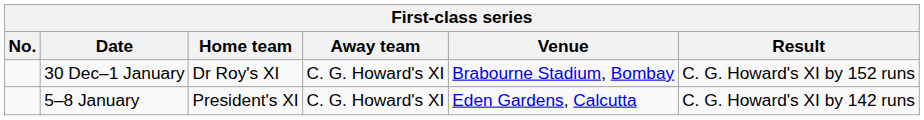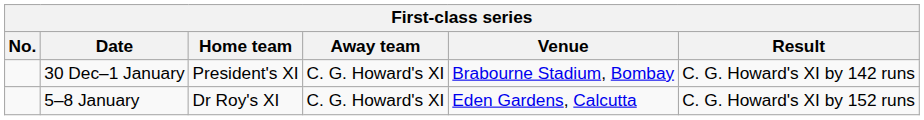 <table class="wikitable">
 <tr>
 <th colspan="9">First-class series</th>
 </tr>
 <tr>
 <th>No.</th>
 <th>Date</th>
 <th>Home team</th>
 <th>Away team</th>
 <th>Venue</th>
 <th>Result</th>
 </tr>
 <tr>
 <td></td>
 <td>30 Dec–1 January</td>
-<td>Dr Roy's XI</td>
+<td>President's XI</td>
 <td>C. G. Howard's XI</td>
 <td><a href='#'>Brabourne Stadium</a>, <a href='#'>Bombay</a></td>
-<td>C. G. Howard's XI by 152 runs</td>
+<td>C. G. Howard's XI by 142 runs</td>
 </tr>
 <tr>
 <td></td>
 <td>5–8 January</td>
-<td>President's XI</td>
+<td>Dr Roy's XI</td>
 <td>C. G. Howard's XI</td>
 <td><a href='#'>Eden Gardens</a>, <a href='#'>Calcutta</a></td>
-<td>C. G. Howard's XI by 142 runs</td>
+<td>C. G. Howard's XI by 152 runs</td>
 </tr>
 </table>
